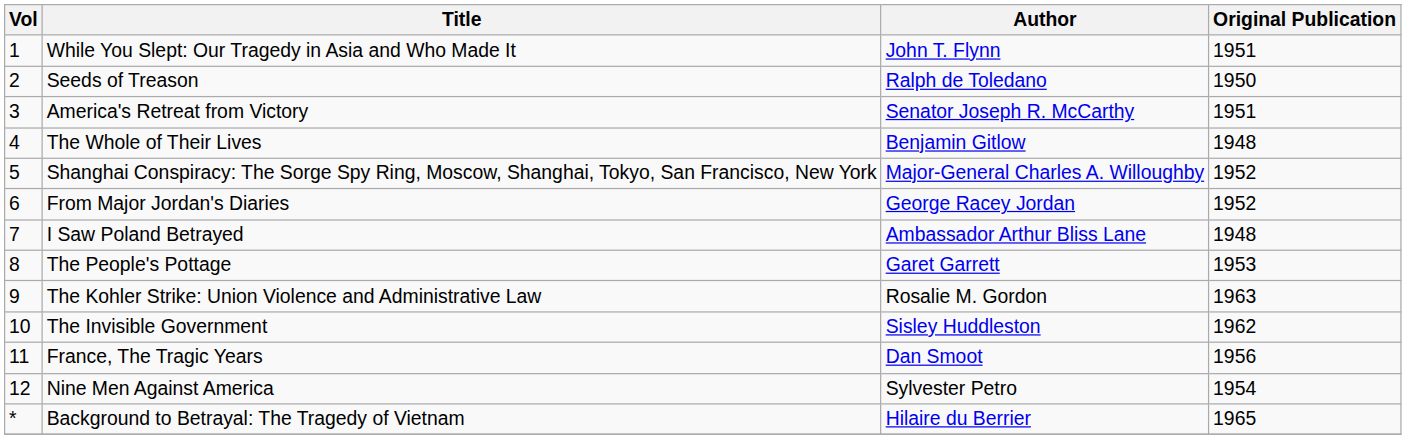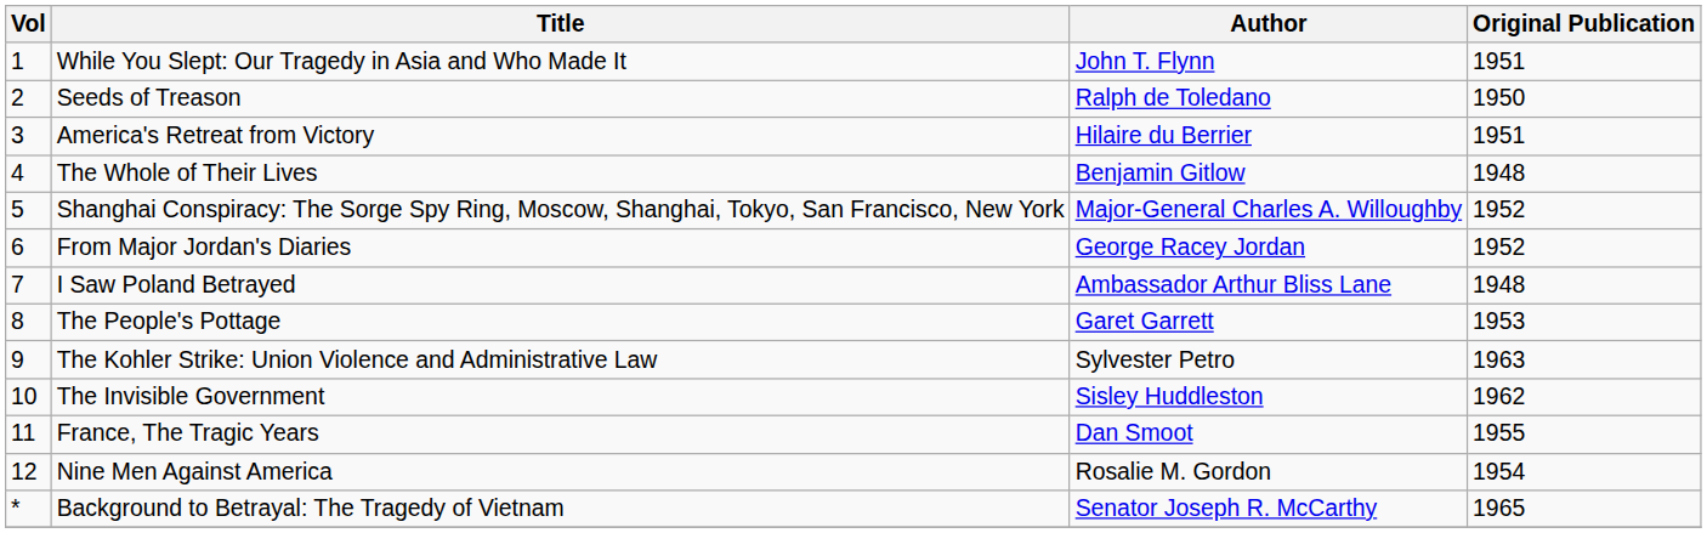 <table class="wikitable collapsible">
 <tr>
 <th>Vol</th>
 <th>Title</th>
 <th>Author</th>
 <th>Original Publication</th>
 </tr>
 <tr>
 <td>1</td>
 <td>While You Slept: Our Tragedy in Asia and Who Made It</td>
 <td><a href='#'>John T. Flynn</a></td>
 <td>1951</td>
 </tr>
 <tr>
 <td>2</td>
 <td>Seeds of Treason</td>
 <td><a href='#'>Ralph de Toledano</a></td>
 <td>1950</td>
 </tr>
 <tr>
 <td>3</td>
 <td>America's Retreat from Victory</td>
-<td><a href='#'>Senator Joseph R. McCarthy</a></td>
+<td><a href='#'>Hilaire du Berrier</a></td>
 <td>1951</td>
 </tr>
 <tr>
 <td>4</td>
 <td>The Whole of Their Lives</td>
 <td><a href='#'>Benjamin Gitlow</a></td>
 <td>1948</td>
 </tr>
 <tr>
 <td>5</td>
 <td>Shanghai Conspiracy: The Sorge Spy Ring, Moscow, Shanghai, Tokyo, San Francisco, New York</td>
 <td><a href='#'>Major-General Charles A. Willoughby</a></td>
 <td>1952</td>
 </tr>
 <tr>
 <td>6</td>
 <td>From Major Jordan's Diaries</td>
 <td><a href='#'>George Racey Jordan</a></td>
 <td>1952</td>
 </tr>
 <tr>
 <td>7</td>
 <td>I Saw Poland Betrayed</td>
 <td><a href='#'>Ambassador Arthur Bliss Lane</a></td>
 <td>1948</td>
 </tr>
 <tr>
 <td>8</td>
 <td>The People's Pottage</td>
 <td><a href='#'>Garet Garrett</a></td>
 <td>1953</td>
 </tr>
 <tr>
 <td>9</td>
 <td>The Kohler Strike: Union Violence and Administrative Law</td>
-<td>Rosalie M. Gordon</td>
+<td>Sylvester Petro</td>
 <td>1963</td>
 </tr>
 <tr>
 <td>10</td>
 <td>The Invisible Government</td>
 <td><a href='#'>Sisley Huddleston</a></td>
 <td>1962</td>
 </tr>
 <tr>
 <td>11</td>
 <td>France, The Tragic Years</td>
 <td><a href='#'>Dan Smoot</a></td>
-<td>1956</td>
+<td>1955</td>
 </tr>
 <tr>
 <td>12</td>
 <td>Nine Men Against America</td>
-<td>Sylvester Petro</td>
+<td>Rosalie M. Gordon</td>
 <td>1954</td>
 </tr>
 <tr>
 <td>*</td>
 <td>Background to Betrayal: The Tragedy of Vietnam</td>
-<td><a href='#'>Hilaire du Berrier</a></td>
+<td><a href='#'>Senator Joseph R. McCarthy</a></td>
 <td>1965</td>
 </tr>
 <tr>
 </tr>
 </table>
